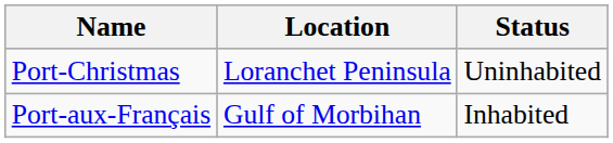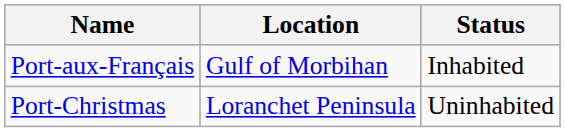 <table class="wikitable" border="1">
 <tr>
 <th>Name</th>
 <th>Location</th>
 <th>Status</th>
 </tr>
 <tr>
+<td><a href='#'>Port-aux-Français</a></td>
+<td><a href='#'>Gulf of Morbihan</a></td>
+<td>Inhabited</td>
+</tr>
+<tr>
 <td><a href='#'>Port-Christmas</a></td>
 <td><a href='#'>Loranchet Peninsula</a></td>
 <td>Uninhabited</td>
 </tr>
-<tr>
-<td><a href='#'>Port-aux-Français</a></td>
-<td><a href='#'>Gulf of Morbihan</a></td>
-<td>Inhabited</td>
-</tr>
 </table>
